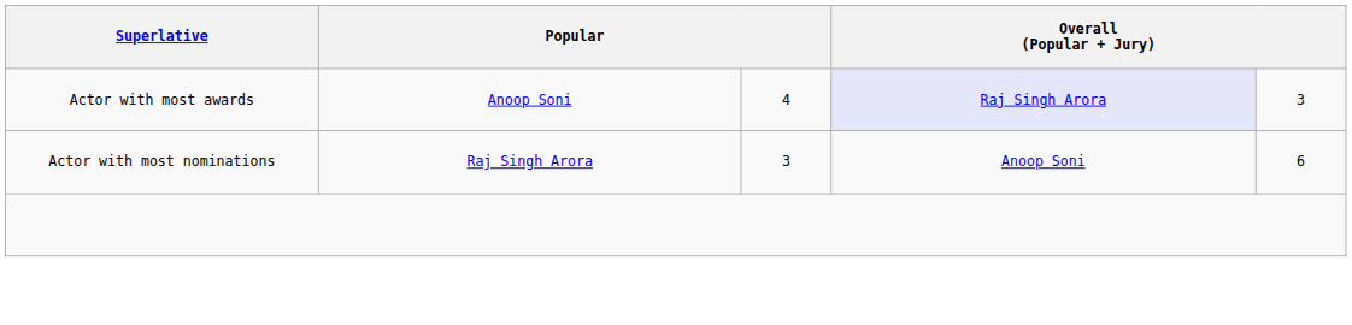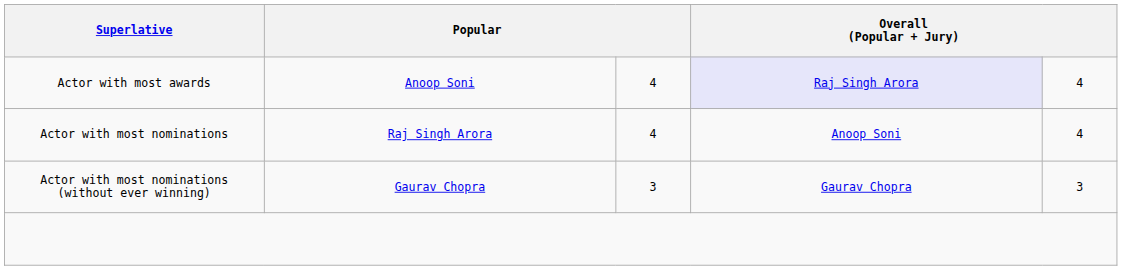 <table class="wikitable" style="text-align: center">
 <tr style="height:4.5em;">
 <th style="width:350px;"><a href='#'>Superlative</a></th>
 <th colspan="2" style="width:600px;">Popular</th>
 <th colspan="2" style="width:600px;">Overall<br>(Popular + Jury)</th>
 </tr>
 <tr style="height:4.5em;">
 <td style="width:350px;">Actor with most awards</td>
 <td style="width:500px;"><a href='#'>Anoop Soni</a></td>
 <td style="width:100px;">4</td>
 <td style="background: lavender; width:500px;"><a href='#'>Raj Singh Arora</a></td>
-<td style="width:100px;">3</td>
+<td style="width:100px;">4</td>
 </tr>
 <tr style="height:4.5em;">
 <td>Actor with most nominations</td>
 <td style="width:500px;"><a href='#'>Raj Singh Arora</a></td>
+<td style="width:100px;">4</td>
+<td style="width:500px;"><a href='#'>Anoop Soni</a></td>
+<td style="width:100px;">4</td>
+</tr>
+<tr style="height:4.5em;">
+<td>Actor with most nominations<br>(without ever winning)</td>
+<td style="width:500px;"><a href='#'>Gaurav Chopra</a></td>
 <td style="width:100px;">3</td>
-<td style="width:500px;"><a href='#'>Anoop Soni</a></td>
-<td style="width:100px;">6</td>
+<td style="width:500px;"><a href='#'>Gaurav Chopra</a></td>
+<td style="width:100px;">3</td>
 </tr>
 <tr style="height:4.5em;">
 </tr>
 </table>
